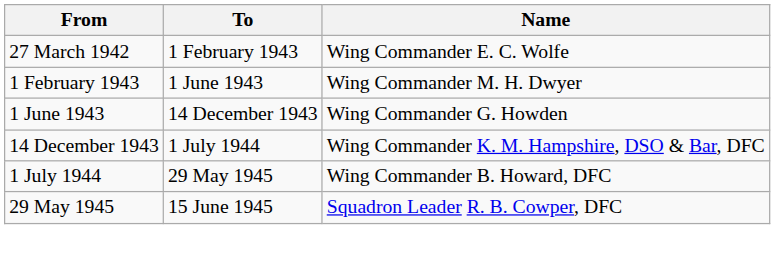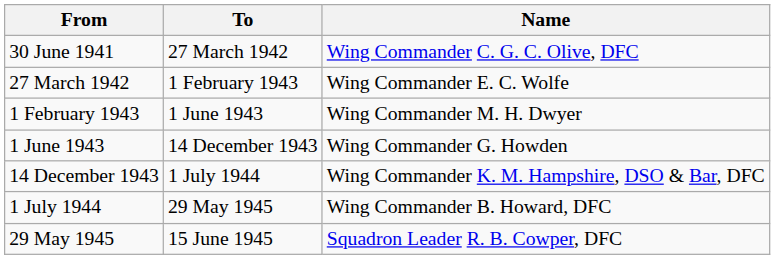 <table class="wikitable">
 <tr>
 <th>From</th>
 <th>To</th>
 <th>Name</th>
+</tr>
+<tr>
+<td>30 June 1941</td>
+<td>27 March 1942</td>
+<td><a href='#'>Wing Commander</a> <a href='#'>C. G. C. Olive</a>, <a href='#'>DFC</a></td>
 </tr>
 <tr>
 <td>27 March 1942</td>
 <td>1 February 1943</td>
 <td>Wing Commander E. C. Wolfe</td>
 </tr>
 <tr>
 <td>1 February 1943</td>
 <td>1 June 1943</td>
 <td>Wing Commander M. H. Dwyer</td>
 </tr>
 <tr>
 <td>1 June 1943</td>
 <td>14 December 1943</td>
 <td>Wing Commander G. Howden</td>
 </tr>
 <tr>
 <td>14 December 1943</td>
 <td>1 July 1944</td>
 <td>Wing Commander <a href='#'>K. M. Hampshire</a>, <a href='#'>DSO</a> & <a href='#'>Bar</a>, DFC</td>
 </tr>
 <tr>
 <td>1 July 1944</td>
 <td>29 May 1945</td>
 <td>Wing Commander B. Howard, DFC</td>
 </tr>
 <tr>
 <td>29 May 1945</td>
 <td>15 June 1945</td>
 <td><a href='#'>Squadron Leader</a> <a href='#'>R. B. Cowper</a>, DFC</td>
 </tr>
 </table>
